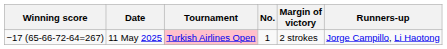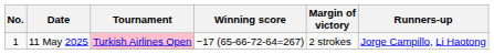 <table class="wikitable" style="font-size:95%;">
 <tr>
-<th>Winning score</th>
+<th>No.</th>
 <th>Date</th>
 <th>Tournament</th>
-<th>No.</th>
+<th>Winning score</th>
 <th>Margin of<br>victory</th>
 <th>Runners-up</th>
 </tr>
 <tr>
-<td>−17 (65-66-72-64=267)</td>
+<td align=center>1</td>
 <td align=right>11 May <a href='#'>2025</a></td>
 <td style="background: pink;"><a href='#'>Turkish Airlines Open</a></td>
-<td align=center>1</td>
+<td>−17 (65-66-72-64=267)</td>
 <td>2 strokes</td>
 <td> <a href='#'>Jorge Campillo</a>,  <a href='#'>Li Haotong</a></td>
 </tr>
 </table>
